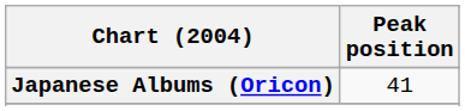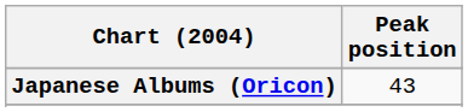 <table class="wikitable sortable plainrowheaders">
 <tr>
 <th>Chart (2004)</th>
 <th>Peak<br>position</th>
 </tr>
 <tr>
 </tr>
 <tr>
 </tr>
 <tr>
 </tr>
 <tr>
 </tr>
 <tr>
 </tr>
 <tr>
 </tr>
 <tr>
 <th scope="row">Japanese Albums (<a href='#'>Oricon</a>)</th>
-<td align="center">41</td>
+<td align="center">43</td>
 </tr>
 <tr>
 </tr>
 <tr>
 </tr>
 <tr>
 </tr>
 <tr>
 </tr>
 </table>
